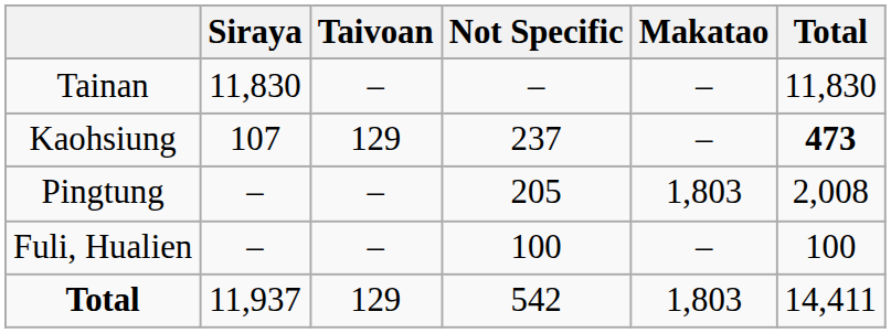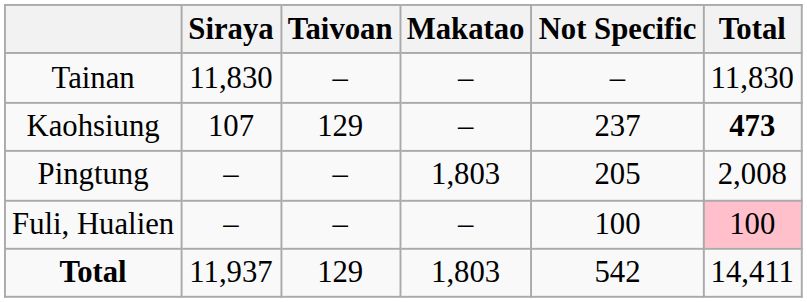 <table class="wikitable" style="text-align:center">
 <tr style="background:#ececec; vertical-align:top;">
 <th></th>
 <th>Siraya</th>
 <th>Taivoan</th>
+<th>Makatao</th>
 <th>Not Specific</th>
-<th>Makatao</th>
 <th>Total</th>
 </tr>
 <tr>
 <td>Tainan</td>
 <td>11,830</td>
 <td>–</td>
 <td>–</td>
 <td>–</td>
 <td>11,830</td>
 </tr>
 <tr>
 <td>Kaohsiung</td>
 <td>107</td>
 <td>129</td>
+<td>–</td>
 <td>237</td>
-<td>–</td>
 <td><strong>473</strong></td>
 </tr>
 <tr>
 <td>Pingtung</td>
 <td>–</td>
 <td>–</td>
+<td>1,803</td>
 <td>205</td>
-<td>1,803</td>
 <td>2,008</td>
 </tr>
 <tr>
 <td>Fuli, Hualien</td>
 <td>–</td>
 <td>–</td>
-<td>100</td>
 <td>–</td>
 <td>100</td>
+<td style="background: pink;">100</td>
 </tr>
 <tr>
 <td><strong>Total</strong></td>
 <td>11,937</td>
 <td>129</td>
+<td>1,803</td>
 <td>542</td>
-<td>1,803</td>
 <td>14,411</td>
 </tr>
 </table>
